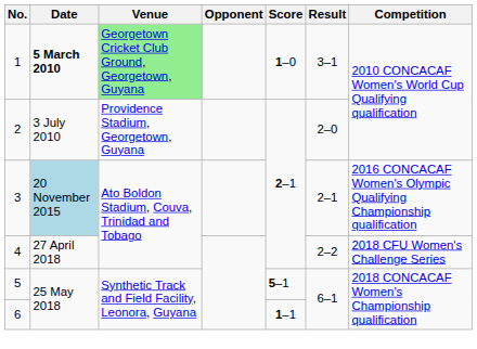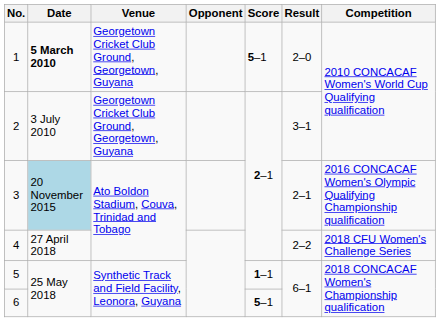 <table class="wikitable">
 <tr>
 <th>No.</th>
 <th>Date</th>
 <th>Venue</th>
 <th>Opponent</th>
 <th>Score</th>
 <th>Result</th>
 <th>Competition</th>
 </tr>
 <tr>
 <td style="text-align:center;">1</td>
 <td><strong>5 March 2010</strong></td>
-<td style="background: lightgreen;"><a href='#'>Georgetown Cricket Club Ground</a>, <a href='#'>Georgetown</a>, <a href='#'>Guyana</a></td>
+<td><a href='#'>Georgetown Cricket Club Ground</a>, <a href='#'>Georgetown</a>, <a href='#'>Guyana</a></td>
 <td></td>
-<td style="text-align:center;"><strong>1</strong>–0</td>
-<td style="text-align:center;">3–1</td>
+<td><strong>5</strong>–1</td>
+<td style="text-align:center;">2–0</td>
 <td rowspan=2><a href='#'>2010 CONCACAF Women's World Cup Qualifying qualification</a></td>
 </tr>
 <tr>
 <td style="text-align:center;">2</td>
 <td>3 July 2010</td>
-<td><a href='#'>Providence Stadium</a>, <a href='#'>Georgetown</a>, <a href='#'>Guyana</a></td>
+<td><a href='#'>Georgetown Cricket Club Ground</a>, <a href='#'>Georgetown</a>, <a href='#'>Guyana</a></td>
 <td></td>
 <td rowspan=3 style="text-align:center;"><strong>2</strong>–1</td>
-<td style="text-align:center;">2–0</td>
+<td style="text-align:center;">3–1</td>
 </tr>
 <tr>
 <td style="text-align:center;">3</td>
 <td style="background: lightblue;">20 November 2015</td>
 <td rowspan=2><a href='#'>Ato Boldon Stadium</a>, <a href='#'>Couva</a>, <a href='#'>Trinidad and Tobago</a></td>
 <td></td>
 <td style="text-align:center;">2–1</td>
 <td><a href='#'>2016 CONCACAF Women's Olympic Qualifying Championship qualification</a></td>
 </tr>
 <tr>
 <td style="text-align:center;">4</td>
 <td>27 April 2018</td>
 <td rowspan=3></td>
 <td style="text-align:center;">2–2</td>
 <td><a href='#'>2018 CFU Women's Challenge Series</a></td>
 </tr>
 <tr>
 <td style="text-align:center;">5</td>
 <td rowspan=2>25 May 2018</td>
 <td rowspan=2><a href='#'>Synthetic Track and Field Facility</a>, <a href='#'>Leonora</a>, <a href='#'>Guyana</a></td>
-<td><strong>5</strong>–1</td>
+<td style="text-align:center;"><strong>1</strong>–1</td>
 <td rowspan=2 style="text-align:center;">6–1</td>
 <td rowspan=2><a href='#'>2018 CONCACAF Women's Championship qualification</a></td>
 </tr>
 <tr style="text-align:center;">
 <td>6</td>
-<td style="text-align:center;"><strong>1</strong>–1</td>
+<td><strong>5</strong>–1</td>
 </tr>
 </table>
